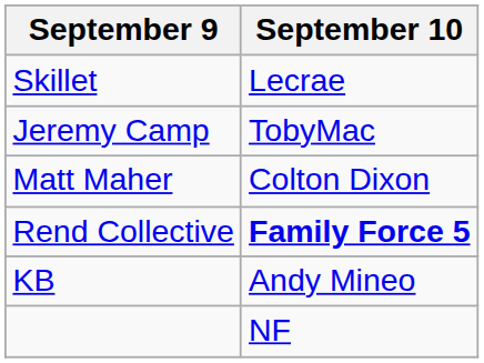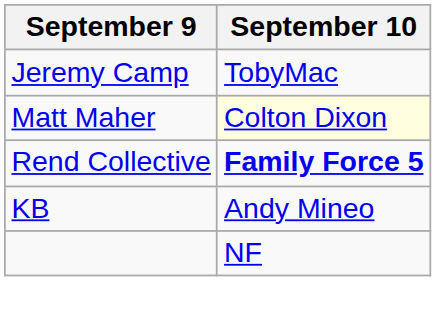 <table class="wikitable">
 <tr>
 <th>September 9</th>
 <th>September 10</th>
-</tr>
-<tr>
-<td><a href='#'>Skillet</a></td>
-<td><a href='#'>Lecrae</a></td>
 </tr>
 <tr>
 <td><a href='#'>Jeremy Camp</a></td>
 <td><a href='#'>TobyMac</a></td>
 </tr>
 <tr>
 <td><a href='#'>Matt Maher</a></td>
-<td><a href='#'>Colton Dixon</a></td>
+<td style="background: lightyellow;"><a href='#'>Colton Dixon</a></td>
 </tr>
 <tr>
 <td><a href='#'>Rend Collective</a></td>
 <td><strong><a href='#'>Family Force 5</a></strong></td>
 </tr>
 <tr>
 <td><a href='#'>KB</a></td>
 <td><a href='#'>Andy Mineo</a></td>
 </tr>
 <tr>
 <td></td>
 <td><a href='#'>NF</a></td>
 </tr>
 </table>
